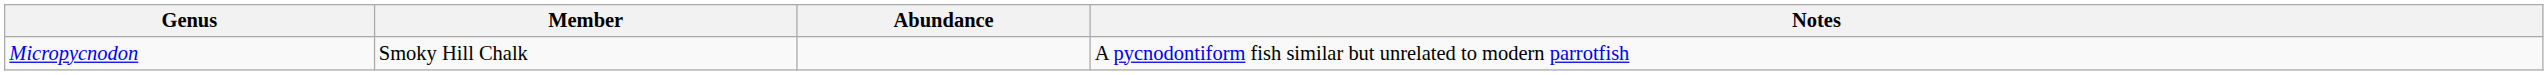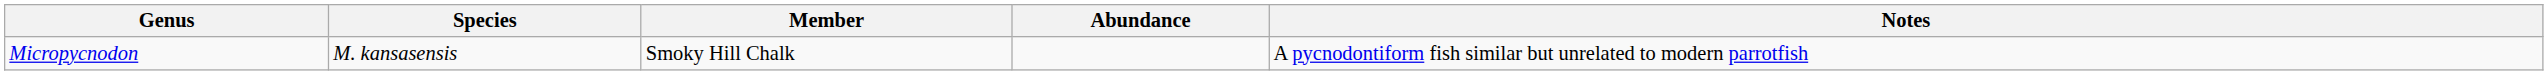 <table class="wikitable" style="margin:auto;width:100%;">
 <tr>
 <th>Genus</th>
+<th>Species</th>
 <th>Member</th>
 <th>Abundance</th>
 <th>Notes</th>
 </tr>
 <tr>
 <td><em><a href='#'>Micropycnodon</a></em></td>
+<td><em>M. kansasensis</em></td>
 <td>Smoky Hill Chalk</td>
 <td></td>
 <td>A <a href='#'>pycnodontiform</a> fish similar but unrelated to modern <a href='#'>parrotfish</a></td>
 </tr>
 </table>
